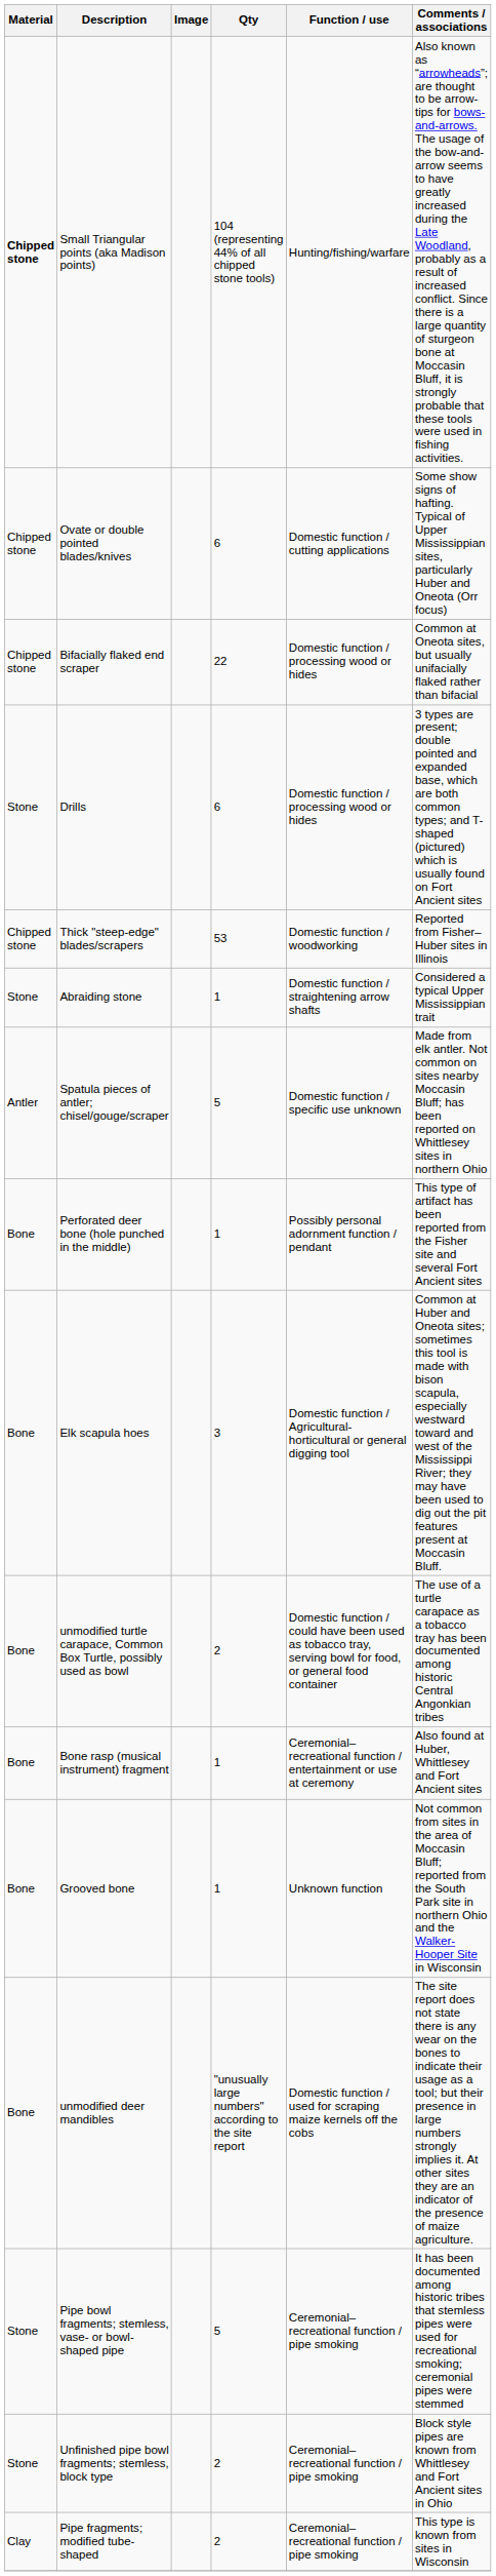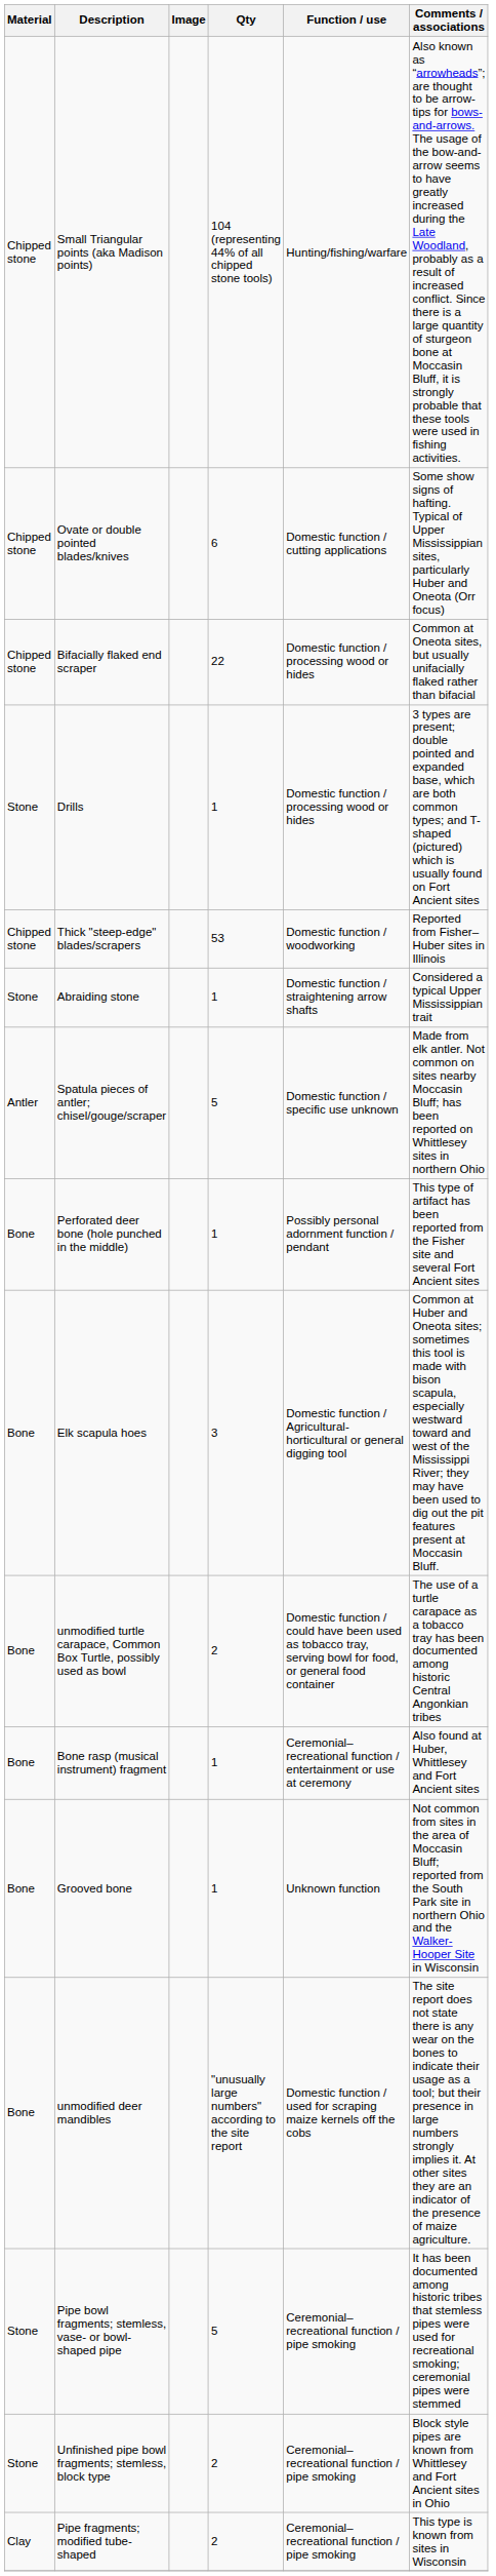 <table class="wikitable sortable" style="width:98%">
 <tr>
 <th>Material</th>
 <th>Description</th>
 <th>Image</th>
 <th>Qty</th>
 <th>Function / use</th>
 <th>Comments / associations</th>
 </tr>
 <tr>
-<td><strong>Chipped stone</strong></td>
+<td>Chipped stone</td>
 <td>Small Triangular points (aka Madison points)</td>
 <td></td>
 <td>104 (representing 44% of all chipped stone tools)</td>
 <td>Hunting/fishing/warfare</td>
 <td>Also known as “<a href='#'>arrowheads</a>”; are thought to be arrow-tips for <a href='#'>bows-and-arrows.</a>  The usage of the bow-and-arrow seems to have greatly increased during the <a href='#'>Late Woodland</a>, probably as a result of increased conflict.  Since there is a large quantity of sturgeon bone at Moccasin Bluff, it is strongly probable that these tools were used in fishing activities.</td>
 </tr>
 <tr>
 <td>Chipped stone</td>
 <td>Ovate or double pointed blades/knives</td>
 <td></td>
 <td>6</td>
 <td>Domestic function / cutting applications</td>
 <td>Some show signs of hafting.  Typical of Upper Mississippian sites, particularly Huber and Oneota (Orr focus)</td>
 </tr>
 <tr>
 <td>Chipped stone</td>
 <td>Bifacially flaked end scraper</td>
 <td></td>
 <td>22</td>
 <td>Domestic function / processing wood or hides</td>
 <td>Common at Oneota sites, but usually unifacially flaked rather than bifacial</td>
 </tr>
 <tr>
 <td>Stone</td>
 <td>Drills</td>
 <td></td>
-<td>6</td>
+<td>1</td>
 <td>Domestic function / processing wood or hides</td>
 <td>3 types are present; double pointed and expanded base, which are both common types; and T-shaped (pictured) which is usually found on Fort Ancient sites</td>
 </tr>
 <tr>
 <td>Chipped stone</td>
 <td>Thick "steep-edge" blades/scrapers</td>
 <td></td>
 <td>53</td>
 <td>Domestic function / woodworking</td>
 <td>Reported from Fisher–Huber sites in Illinois</td>
 </tr>
 <tr>
 <td>Stone</td>
 <td>Abraiding stone</td>
 <td></td>
 <td>1</td>
 <td>Domestic function / straightening arrow shafts</td>
 <td>Considered a typical Upper Mississippian trait</td>
 </tr>
 <tr>
 <td>Antler</td>
 <td>Spatula pieces of antler; chisel/gouge/scraper</td>
 <td></td>
 <td>5</td>
 <td>Domestic function / specific use unknown</td>
 <td>Made from elk antler.  Not common on sites nearby Moccasin Bluff; has been reported on Whittlesey sites in northern Ohio</td>
 </tr>
 <tr>
 <td>Bone</td>
 <td>Perforated deer bone (hole punched in the middle)</td>
 <td></td>
 <td>1</td>
 <td>Possibly personal adornment function / pendant</td>
 <td>This type of artifact has been reported from the Fisher site and several Fort Ancient sites</td>
 </tr>
 <tr>
 <td>Bone</td>
 <td>Elk scapula hoes</td>
 <td></td>
 <td>3</td>
 <td>Domestic function / Agricultural-horticultural or general digging tool</td>
 <td>Common at Huber and Oneota sites; sometimes this tool is made with bison scapula, especially westward toward and west of the Mississippi River; they may have been used to dig out the pit features present at Moccasin Bluff.</td>
 </tr>
 <tr>
 <td>Bone</td>
 <td>unmodified turtle carapace, Common Box Turtle, possibly used as bowl</td>
 <td></td>
 <td>2</td>
 <td>Domestic function / could have been used as tobacco tray, serving bowl for food, or general food container</td>
 <td>The use of a turtle carapace as a tobacco tray has been documented among historic Central Angonkian tribes</td>
 </tr>
 <tr>
 <td>Bone</td>
 <td>Bone rasp (musical instrument) fragment</td>
 <td></td>
 <td>1</td>
 <td>Ceremonial–recreational function / entertainment or use at ceremony</td>
 <td>Also found at Huber, Whittlesey and Fort Ancient sites</td>
 </tr>
 <tr>
 <td>Bone</td>
 <td>Grooved bone</td>
 <td></td>
 <td>1</td>
 <td>Unknown function</td>
 <td>Not common from sites in the area of Moccasin Bluff; reported from the South Park site in northern Ohio and the <a href='#'>Walker-Hooper Site</a> in Wisconsin</td>
 </tr>
 <tr>
 <td>Bone</td>
 <td>unmodified deer mandibles</td>
 <td></td>
 <td>"unusually large numbers" according to the site report</td>
 <td>Domestic function / used for scraping maize kernels off the cobs</td>
 <td>The site report does not state there is any wear on the bones to indicate their usage as a tool; but their presence in large numbers strongly implies it.  At other sites they are an indicator of the presence of maize agriculture.</td>
 </tr>
 <tr>
 <td>Stone</td>
 <td>Pipe bowl fragments; stemless, vase- or bowl-shaped pipe</td>
 <td></td>
 <td>5</td>
 <td>Ceremonial–recreational function / pipe smoking</td>
 <td>It has been documented among historic tribes that stemless pipes were used for recreational smoking; ceremonial pipes were stemmed</td>
 </tr>
 <tr>
 <td>Stone</td>
 <td>Unfinished pipe bowl fragments; stemless, block type</td>
 <td></td>
 <td>2</td>
 <td>Ceremonial–recreational function / pipe smoking</td>
 <td>Block style pipes are known from Whittlesey and Fort Ancient sites in Ohio</td>
 </tr>
 <tr>
 <td>Clay</td>
 <td>Pipe fragments; modified tube-shaped</td>
 <td></td>
 <td>2</td>
 <td>Ceremonial–recreational function / pipe smoking</td>
 <td>This type is known from sites in Wisconsin</td>
 </tr>
 <tr>
 </tr>
 </table>
